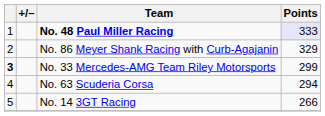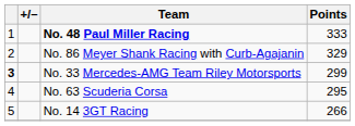 <table class="wikitable" style="font-size: 95%;">
 <tr>
 <th scope="col"></th>
 <th scope="col">+/–</th>
 <th scope="col">Team</th>
 <th scope="col">Points</th>
 </tr>
 <tr>
 <td align=center>1</td>
 <td align="left"></td>
 <td><strong> No. 48 <a href='#'>Paul Miller Racing</a></strong></td>
-<td align=right style="background: lavender;">333</td>
+<td align=right>333</td>
 </tr>
 <tr>
 <td align=center>2</td>
 <td align="left"></td>
 <td> No. 86 <a href='#'>Meyer Shank Racing</a> with <a href='#'>Curb-Agajanin</a></td>
 <td align=right>329</td>
 </tr>
 <tr>
 <td align=center><strong>3</strong></td>
 <td align="left"></td>
 <td> No. 33 <a href='#'>Mercedes-AMG Team Riley Motorsports</a></td>
 <td align=right>299</td>
 </tr>
 <tr>
 <td align=center>4</td>
 <td align="left"></td>
 <td> No. 63 <a href='#'>Scuderia Corsa</a></td>
-<td align=right>294</td>
+<td align=right>295</td>
 </tr>
 <tr>
 <td align=center>5</td>
 <td align="left"></td>
 <td> No. 14 <a href='#'>3GT Racing</a></td>
 <td align=right>266</td>
 </tr>
 <tr>
 </tr>
 </table>
